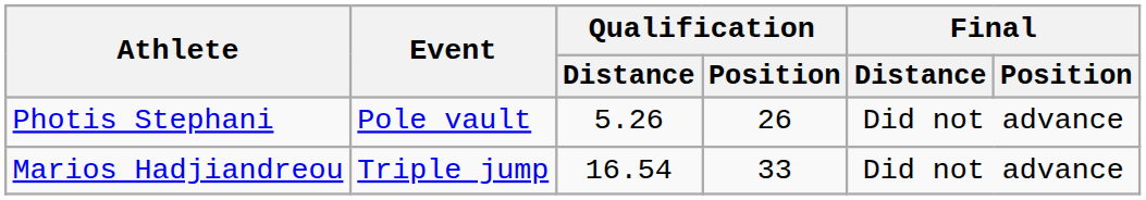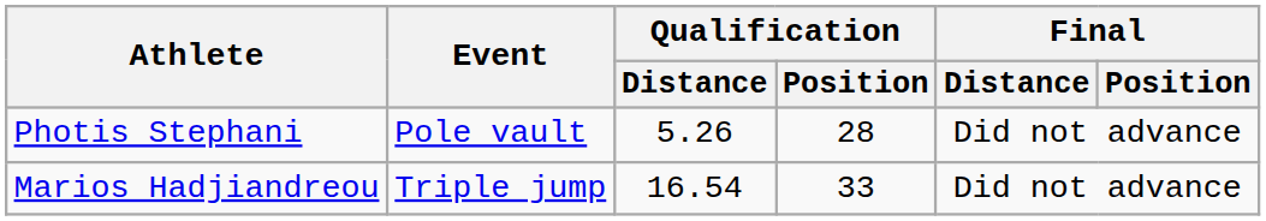 <table class="wikitable" style="font-size:90%">
 <tr>
 <th rowspan="2">Athlete</th>
 <th rowspan="2">Event</th>
 <th colspan="2">Qualification</th>
 <th colspan="2">Final</th>
 </tr>
 <tr style="font-size:95%">
 <th>Distance</th>
 <th>Position</th>
 <th>Distance</th>
 <th>Position</th>
 </tr>
 <tr align=center>
 <td align=left><a href='#'>Photis Stephani</a></td>
 <td align=left><a href='#'>Pole vault</a></td>
 <td>5.26</td>
-<td>26</td>
+<td>28</td>
 <td colspan=2>Did not advance</td>
 </tr>
 <tr align=center>
 <td align=left><a href='#'>Marios Hadjiandreou</a></td>
 <td align=left><a href='#'>Triple jump</a></td>
 <td>16.54</td>
 <td>33</td>
 <td colspan=2>Did not advance</td>
 </tr>
 </table>
